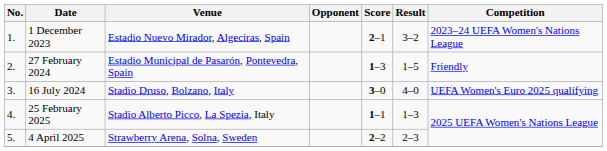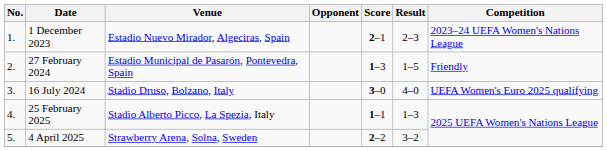 <table class="wikitable">
 <tr>
 <th>No.</th>
 <th>Date</th>
 <th>Venue</th>
 <th>Opponent</th>
 <th>Score</th>
 <th>Result</th>
 <th>Competition</th>
 </tr>
 <tr>
 <td>1.</td>
 <td>1 December 2023</td>
 <td><a href='#'>Estadio Nuevo Mirador</a>, <a href='#'>Algeciras</a>, <a href='#'>Spain</a></td>
 <td></td>
 <td align=center><strong>2</strong>–1</td>
-<td align=center>3–2</td>
+<td align=center>2–3</td>
 <td><a href='#'>2023–24 UEFA Women's Nations League</a></td>
 </tr>
 <tr>
 <td>2.</td>
 <td>27 February 2024</td>
 <td><a href='#'>Estadio Municipal de Pasarón</a>, <a href='#'>Pontevedra</a>, <a href='#'>Spain</a></td>
 <td></td>
 <td align=center><strong>1</strong>–3</td>
 <td align=center>1–5</td>
 <td><a href='#'>Friendly</a></td>
 </tr>
 <tr>
 <td>3.</td>
 <td>16 July 2024</td>
 <td><a href='#'>Stadio Druso</a>, <a href='#'>Bolzano</a>, <a href='#'>Italy</a></td>
 <td></td>
 <td align=center><strong>3</strong>–0</td>
 <td align=center>4–0</td>
 <td><a href='#'>UEFA Women's Euro 2025 qualifying</a></td>
 </tr>
 <tr>
 <td>4.</td>
 <td>25 February 2025</td>
 <td><a href='#'>Stadio Alberto Picco</a>, <a href='#'>La Spezia</a>, Italy</td>
 <td></td>
 <td align=center><strong>1</strong>–1</td>
 <td align=center>1–3</td>
 <td rowspan=2><a href='#'>2025 UEFA Women's Nations League</a></td>
 </tr>
 <tr>
 <td>5.</td>
 <td>4 April 2025</td>
 <td><a href='#'>Strawberry Arena</a>, <a href='#'>Solna</a>, <a href='#'>Sweden</a></td>
 <td></td>
 <td align=center><strong>2</strong>–2</td>
-<td align=center>2–3</td>
+<td align=center>3–2</td>
 </tr>
 <tr>
 </tr>
 </table>
